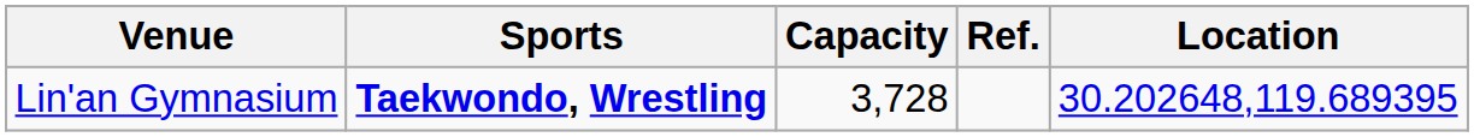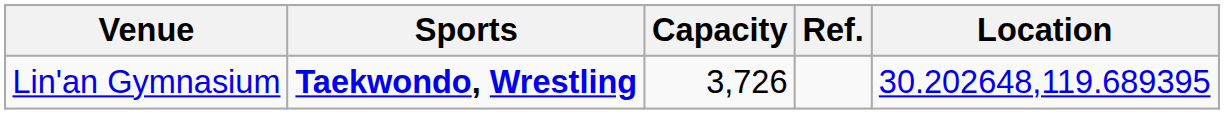 <table class="wikitable sortable">
 <tr>
 <th>Venue</th>
 <th>Sports</th>
 <th>Capacity</th>
 <th>Ref.</th>
 <th>Location</th>
 </tr>
 <tr>
 <td><a href='#'>Lin'an Gymnasium</a></td>
 <td><strong><a href='#'>Taekwondo</a>, <a href='#'>Wrestling</a></strong></td>
-<td align=right>3,728</td>
+<td align=right>3,726</td>
 <td></td>
 <td><a href='#'>30.202648,119.689395</a></td>
 </tr>
 </table>
